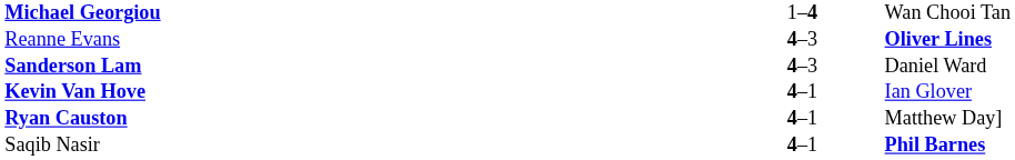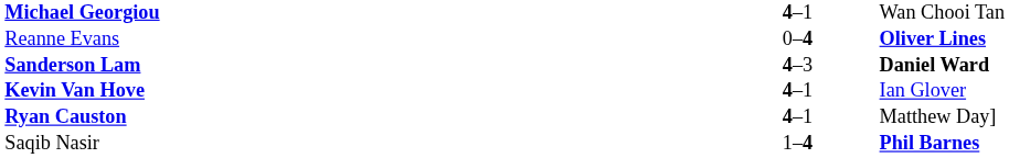 <table width="100%" cellspacing="1">
 <tr>
 <th width=45%></th>
 <th width=10%></th>
 <th width=45%></th>
 </tr>
 <tr>
 <td> <strong><a href='#'>Michael Georgiou</a></strong></td>
-<td align="center">1–<strong>4</strong></td>
+<td align="center"><strong>4</strong>–1</td>
 <td> Wan Chooi Tan</td>
 </tr>
 <tr>
 <td> <a href='#'>Reanne Evans</a></td>
-<td align="center"><strong>4</strong>–3</td>
+<td align="center">0–<strong>4</strong></td>
 <td> <strong><a href='#'>Oliver Lines</a></strong></td>
 </tr>
 <tr>
 <td> <strong><a href='#'>Sanderson Lam</a></strong></td>
 <td align="center"><strong>4</strong>–3</td>
-<td> Daniel Ward</td>
+<td><strong> Daniel Ward</strong></td>
 </tr>
 <tr>
 <td> <strong><a href='#'>Kevin Van Hove</a></strong></td>
 <td align="center"><strong>4</strong>–1</td>
 <td> <a href='#'>Ian Glover</a></td>
 </tr>
 <tr>
 <td> <strong><a href='#'>Ryan Causton</a></strong></td>
 <td align="center"><strong>4</strong>–1</td>
 <td> Matthew Day]</td>
 </tr>
 <tr>
 <td> Saqib Nasir</td>
-<td align="center"><strong>4</strong>–1</td>
+<td align="center">1–<strong>4</strong></td>
 <td> <strong><a href='#'>Phil Barnes</a></strong></td>
 </tr>
 </table>
